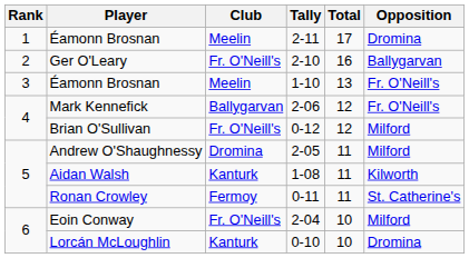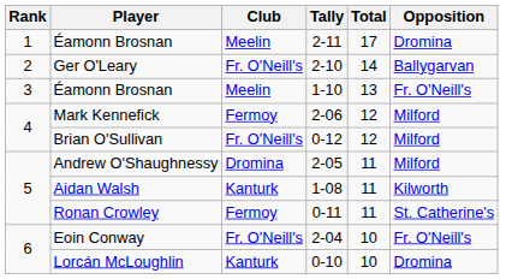 <table class="wikitable">
 <tr>
 <th>Rank</th>
 <th>Player</th>
 <th>Club</th>
 <th>Tally</th>
 <th>Total</th>
 <th>Opposition</th>
 </tr>
 <tr>
 <td rowspan="1" style="text-align:center;">1</td>
 <td>Éamonn Brosnan</td>
 <td><a href='#'>Meelin</a></td>
 <td align=center>2-11</td>
 <td align=center>17</td>
 <td><a href='#'>Dromina</a></td>
 </tr>
 <tr>
 <td rowspan="1" style="text-align:center;">2</td>
 <td>Ger O'Leary</td>
 <td><a href='#'>Fr. O'Neill's</a></td>
 <td align=center>2-10</td>
-<td align=center>16</td>
+<td align=center>14</td>
 <td><a href='#'>Ballygarvan</a></td>
 </tr>
 <tr>
 <td rowspan="1" style="text-align:center;">3</td>
 <td>Éamonn Brosnan</td>
 <td><a href='#'>Meelin</a></td>
 <td align=center>1-10</td>
 <td align=center>13</td>
 <td><a href='#'>Fr. O'Neill's</a></td>
 </tr>
 <tr>
 <td rowspan="2" style="text-align:center;">4</td>
 <td>Mark Kennefick</td>
-<td><a href='#'>Ballygarvan</a></td>
+<td><a href='#'>Fermoy</a></td>
 <td align=center>2-06</td>
 <td align=center>12</td>
-<td><a href='#'>Fr. O'Neill's</a></td>
+<td><a href='#'>Milford</a></td>
 </tr>
 <tr>
 <td>Brian O'Sullivan</td>
 <td><a href='#'>Fr. O'Neill's</a></td>
 <td align=center>0-12</td>
 <td align=center>12</td>
 <td><a href='#'>Milford</a></td>
 </tr>
 <tr>
 <td rowspan="3" style="text-align:center;">5</td>
 <td>Andrew O'Shaughnessy</td>
 <td><a href='#'>Dromina</a></td>
 <td align=center>2-05</td>
 <td align=center>11</td>
 <td><a href='#'>Milford</a></td>
 </tr>
 <tr>
 <td><a href='#'>Aidan Walsh</a></td>
 <td><a href='#'>Kanturk</a></td>
 <td align=center>1-08</td>
 <td align=center>11</td>
 <td><a href='#'>Kilworth</a></td>
 </tr>
 <tr>
 <td><a href='#'>Ronan Crowley</a></td>
 <td><a href='#'>Fermoy</a></td>
 <td align=center>0-11</td>
 <td align=center>11</td>
 <td><a href='#'>St. Catherine's</a></td>
 </tr>
 <tr>
 <td rowspan="2" style="text-align:center;">6</td>
 <td>Eoin Conway</td>
 <td><a href='#'>Fr. O'Neill's</a></td>
 <td align=center>2-04</td>
 <td align=center>10</td>
-<td><a href='#'>Milford</a></td>
+<td><a href='#'>Fr. O'Neill's</a></td>
 </tr>
 <tr>
 <td><a href='#'>Lorcán McLoughlin</a></td>
 <td><a href='#'>Kanturk</a></td>
 <td align=center>0-10</td>
 <td align=center>10</td>
 <td><a href='#'>Dromina</a></td>
 </tr>
 </table>
